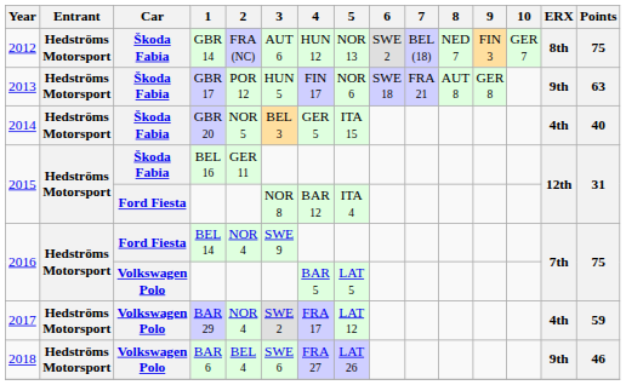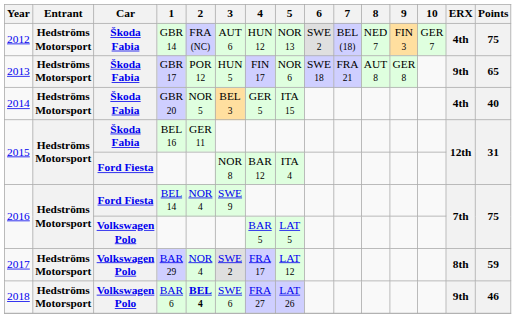 <table class="wikitable" border="1" style="text-align:center; font-size:90%;">
 <tr valign="top">
 <th>Year</th>
 <th>Entrant</th>
 <th>Car</th>
 <th>1</th>
 <th>2</th>
 <th>3</th>
 <th>4</th>
 <th>5</th>
 <th>6</th>
 <th>7</th>
 <th>8</th>
 <th>9</th>
 <th>10</th>
 <th>ERX</th>
 <th>Points</th>
 </tr>
 <tr>
 <td><a href='#'>2012</a></td>
 <th>Hedströms Motorsport</th>
 <th><a href='#'>Škoda Fabia</a></th>
 <td style="background:#DFFFDF;">GBR<br><small>14</small></td>
 <td style="background:#CFCFFF;">FRA<br><small>(NC)</small></td>
 <td style="background:#DFFFDF;">AUT<br><small>6</small></td>
 <td style="background:#DFFFDF;">HUN<br><small>12</small></td>
 <td style="background:#DFFFDF;">NOR<br><small>13</small></td>
 <td style="background:#DFDFDF;">SWE<br><small>2</small></td>
 <td style="background:#CFCFFF;">BEL<br><small>(18)</small></td>
 <td style="background:#DFFFDF;">NED<br><small>7</small></td>
 <td style="background:#FFDF9F;">FIN<br><small>3</small></td>
 <td style="background:#DFFFDF;">GER<br><small>7</small></td>
-<th>8th</th>
+<th>4th</th>
 <th>75</th>
 </tr>
 <tr>
 <td><a href='#'>2013</a></td>
 <th>Hedströms Motorsport</th>
 <th><a href='#'>Škoda Fabia</a></th>
 <td style="background:#CFCFFF;">GBR<br><small>17</small></td>
 <td style="background:#DFFFDF;">POR<br><small>12</small></td>
 <td style="background:#DFFFDF;">HUN<br><small>5</small></td>
 <td style="background:#CFCFFF;">FIN<br><small>17</small></td>
 <td style="background:#DFFFDF;">NOR<br><small>6</small></td>
 <td style="background:#CFCFFF;">SWE<br><small>18</small></td>
 <td style="background:#CFCFFF;">FRA<br><small>21</small></td>
 <td style="background:#DFFFDF;">AUT<br><small>8</small></td>
 <td style="background:#DFFFDF;">GER<br><small>8</small></td>
 <td></td>
 <th>9th</th>
-<th>63</th>
+<th>65</th>
 </tr>
 <tr>
 <td><a href='#'>2014</a></td>
 <th>Hedströms Motorsport</th>
 <th><a href='#'>Škoda Fabia</a></th>
 <td style="background:#CFCFFF;">GBR<br><small>20</small></td>
 <td style="background:#DFFFDF;">NOR<br><small>5</small></td>
 <td style="background:#FFDF9F;">BEL<br><small>3</small></td>
 <td style="background:#DFFFDF;">GER<br><small>5</small></td>
 <td style="background:#DFFFDF;">ITA<br><small>15</small></td>
 <td></td>
 <td></td>
 <td></td>
 <td></td>
 <td></td>
 <th>4th</th>
 <th>40</th>
 </tr>
 <tr>
 <td rowspan=2><a href='#'>2015</a></td>
 <th rowspan=2>Hedströms Motorsport</th>
 <th><a href='#'>Škoda Fabia</a></th>
 <td style="background:#DFFFDF;">BEL<br><small>16</small></td>
 <td style="background:#DFFFDF;">GER<br><small>11</small></td>
 <td></td>
 <td></td>
 <td></td>
 <td></td>
 <td></td>
 <td></td>
 <td></td>
 <td></td>
 <th rowspan=2>12th</th>
 <th rowspan=2>31</th>
 </tr>
 <tr>
 <th><a href='#'>Ford Fiesta</a></th>
 <td></td>
 <td></td>
 <td style="background:#DFFFDF;">NOR<br><small>8</small></td>
 <td style="background:#DFFFDF;">BAR<br><small>12</small></td>
 <td style="background:#DFFFDF;">ITA<br><small>4</small></td>
 <td></td>
 <td></td>
 <td></td>
 <td></td>
 <td></td>
 </tr>
 <tr>
 <td rowspan=2><a href='#'>2016</a></td>
 <th rowspan=2>Hedströms Motorsport</th>
 <th><a href='#'>Ford Fiesta</a></th>
 <td style="background:#DFFFDF;"><a href='#'>BEL</a><br><small>14</small></td>
 <td style="background:#DFFFDF;"><a href='#'>NOR</a><br><small>4</small></td>
 <td style="background:#DFFFDF;"><a href='#'>SWE</a><br><small>9</small></td>
 <td></td>
 <td></td>
 <td></td>
 <td></td>
 <td></td>
 <td></td>
 <td></td>
 <th rowspan=2>7th</th>
 <th rowspan=2>75</th>
 </tr>
 <tr>
 <th><a href='#'>Volkswagen Polo</a></th>
 <td></td>
 <td></td>
 <td></td>
 <td style="background:#DFFFDF;"><a href='#'>BAR</a><br><small>5</small></td>
 <td style="background:#DFFFDF;"><a href='#'>LAT</a><br><small>5</small></td>
 <td></td>
 <td></td>
 <td></td>
 <td></td>
 <td></td>
 </tr>
 <tr>
 <td><a href='#'>2017</a></td>
 <th>Hedströms Motorsport</th>
 <th><a href='#'>Volkswagen Polo</a></th>
 <td style="background:#CFCFFF;"><a href='#'>BAR</a><br><small>29</small></td>
 <td style="background:#DFFFDF;"><a href='#'>NOR</a><br><small>4</small></td>
 <td style="background:#DFDFDF;"><a href='#'>SWE</a><br><small>2</small></td>
 <td style="background:#CFCFFF;"><a href='#'>FRA</a><br><small>17</small></td>
 <td style="background:#DFFFDF;"><a href='#'>LAT</a><br><small>12</small></td>
 <td></td>
 <td></td>
 <td></td>
 <td></td>
 <td></td>
-<th>4th</th>
+<th>8th</th>
 <th>59</th>
 </tr>
 <tr>
 <td><a href='#'>2018</a></td>
 <th>Hedströms Motorsport</th>
 <th><a href='#'>Volkswagen Polo</a></th>
 <td style="background:#DFFFDF;"><a href='#'>BAR</a><br><small>6</small></td>
-<td style="background:#DFFFDF;"><a href='#'>BEL</a><br><small>4</small></td>
+<td style="background:#DFFFDF;"><strong><a href='#'>BEL</a><br><small>4</small></strong></td>
 <td style="background:#DFFFDF;"><a href='#'>SWE</a><br><small>6</small></td>
 <td style="background:#CFCFFF;"><a href='#'>FRA</a><br><small>27</small></td>
 <td style="background:#CFCFFF;"><a href='#'>LAT</a><br><small>26</small></td>
 <td></td>
 <td></td>
 <td></td>
 <td></td>
 <td></td>
 <th>9th</th>
 <th>46</th>
 </tr>
 <tr>
 </tr>
 </table>
